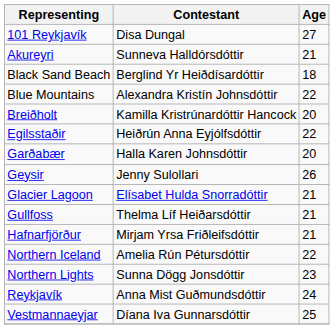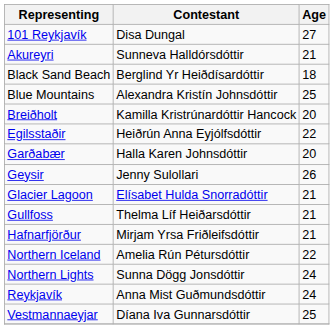 <table class="wikitable sortable" style="font-size: 95%;">
 <tr>
 <th>Representing</th>
 <th>Contestant</th>
 <th>Age</th>
 </tr>
 <tr>
 <td><a href='#'>101 Reykjavík</a></td>
 <td>Disa Dungal</td>
 <td>27</td>
 </tr>
 <tr>
 <td><a href='#'>Akureyri</a></td>
 <td>Sunneva Halldórsdóttir</td>
 <td>21</td>
 </tr>
 <tr>
 <td>Black Sand Beach</td>
 <td>Berglind Yr Heiðdísardóttir</td>
 <td>18</td>
 </tr>
 <tr>
 <td>Blue Mountains</td>
 <td>Alexandra Kristín Johnsdóttir</td>
-<td>22</td>
+<td>25</td>
 </tr>
 <tr>
 <td><a href='#'>Breiðholt</a></td>
 <td>Kamilla Kristrúnardóttir Hancock</td>
 <td>20</td>
 </tr>
 <tr>
 <td><a href='#'>Egilsstaðir</a></td>
 <td>Heiðrún Anna Eyjólfsdóttir</td>
 <td>22</td>
 </tr>
 <tr>
 <td><a href='#'>Garðabær</a></td>
 <td>Halla Karen Johnsdóttir</td>
 <td>20</td>
 </tr>
 <tr>
 <td><a href='#'>Geysir</a></td>
 <td>Jenny Sulollari</td>
 <td>26</td>
 </tr>
 <tr>
 <td><a href='#'>Glacier Lagoon</a></td>
 <td><a href='#'>Elísabet Hulda Snorradóttir</a></td>
 <td>21</td>
 </tr>
 <tr>
 <td><a href='#'>Gullfoss</a></td>
 <td>Thelma Líf Heiðarsdóttir</td>
 <td>21</td>
 </tr>
 <tr>
 <td><a href='#'>Hafnarfjörður</a></td>
 <td>Mirjam Yrsa Friðleifsdóttir</td>
 <td>21</td>
 </tr>
 <tr>
 <td><a href='#'>Northern Iceland</a></td>
 <td>Amelia Rún Pétursdóttir</td>
 <td>22</td>
 </tr>
 <tr>
 <td><a href='#'>Northern Lights</a></td>
 <td>Sunna Dögg Jonsdóttir</td>
-<td>23</td>
+<td>24</td>
 </tr>
 <tr>
 <td><a href='#'>Reykjavík</a></td>
 <td>Anna Mist Guðmundsdóttir</td>
 <td>24</td>
 </tr>
 <tr>
 <td><a href='#'>Vestmannaeyjar</a></td>
 <td>Díana Iva Gunnarsdóttir</td>
 <td>25</td>
 </tr>
 <tr>
 </tr>
 </table>
